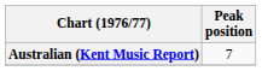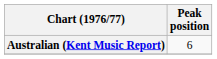 <table class="wikitable sortable plainrowheaders">
 <tr>
 <th scope="col">Chart (1976/77)</th>
 <th scope="col">Peak<br>position</th>
 </tr>
 <tr>
 <th scope="row">Australian (<a href='#'>Kent Music Report</a>)</th>
-<td style="text-align:center;">7</td>
+<td style="text-align:center;">6</td>
 </tr>
 <tr>
 </tr>
 </table>
